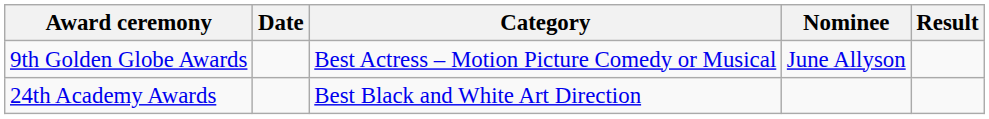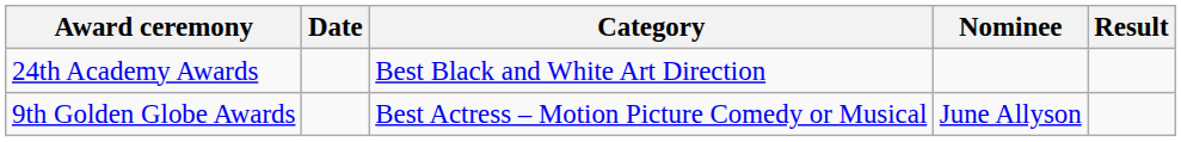 <table class="wikitable plainrows sortable">
 <tr>
 <th scope="col">Award ceremony</th>
 <th scope="col">Date</th>
 <th scope="col">Category</th>
 <th scope="col">Nominee</th>
 <th scope="col">Result</th>
 </tr>
 <tr>
+<td><a href='#'>24th Academy Awards</a></td>
+<td></td>
+<td><a href='#'>Best Black and White Art Direction</a></td>
+<td></td>
+<td></td>
+</tr>
+<tr>
 <td scope="row" rowspan="1"><a href='#'>9th Golden Globe Awards</a></td>
 <td rowspan="1"></td>
 <td><a href='#'>Best Actress – Motion Picture Comedy or Musical</a></td>
 <td><a href='#'>June Allyson</a></td>
 <td></td>
 </tr>
-<tr>
-<td><a href='#'>24th Academy Awards</a></td>
-<td></td>
-<td><a href='#'>Best Black and White Art Direction</a></td>
-<td></td>
-<td></td>
-</tr>
 </table>
